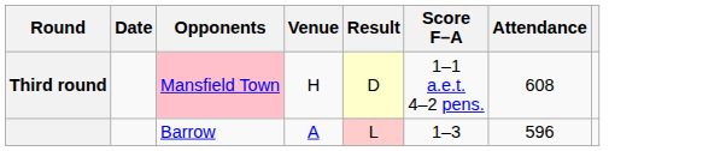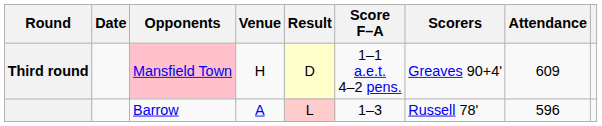 <table class="wikitable plainrowheaders sortable" style="text-align:center">
 <tr>
 <th scope=col>Round</th>
 <th scope=col>Date</th>
 <th scope=col>Opponents</th>
 <th scope=col>Venue</th>
 <th scope=col>Result</th>
 <th scope=col>Score<br>F–A</th>
+<th scope=col class=unsortable>Scorers</th>
 <th scope=col>Attendance</th>
 <th scope=col class=unsortable></th>
 </tr>
 <tr>
 <th scope=row>Third round</th>
 <td align=left></td>
 <td align=left style="background: pink;"><a href='#'>Mansfield Town</a></td>
 <td>H</td>
 <td style="background-color:#FFFFCC">D</td>
 <td>1–1<br><a href='#'>a.e.t.</a><br>4–2 <a href='#'>pens.</a></td>
-<td>608</td>
+<td align=left><a href='#'>Greaves</a> 90+4'</td>
+<td>609</td>
 <td></td>
 </tr>
 <tr>
 <th scope=row></th>
 <td align=left></td>
 <td align=left><a href='#'>Barrow</a></td>
 <td><a href='#'>A</a></td>
 <td style="background-color:#FFCCCC">L</td>
 <td>1–3</td>
+<td align=left><a href='#'>Russell</a> 78'</td>
 <td>596</td>
 <td></td>
 </tr>
 </table>
